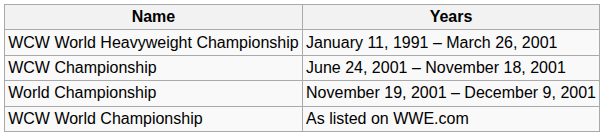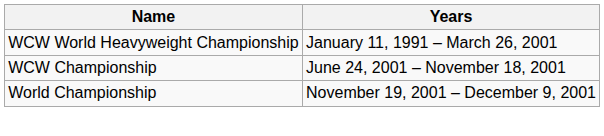 <table class="wikitable">
 <tr>
 <th>Name</th>
 <th>Years</th>
 </tr>
 <tr>
 <td>WCW World Heavyweight Championship</td>
 <td>January 11, 1991 – March 26, 2001</td>
 </tr>
 <tr>
 <td>WCW Championship</td>
 <td>June 24, 2001 – November 18, 2001</td>
 </tr>
 <tr>
 <td>World Championship</td>
 <td>November 19, 2001 – December 9, 2001</td>
 </tr>
 <tr>
-<td>WCW World Championship</td>
-<td>As listed on WWE.com</td>
-</tr>
-<tr>
 </tr>
 </table>
